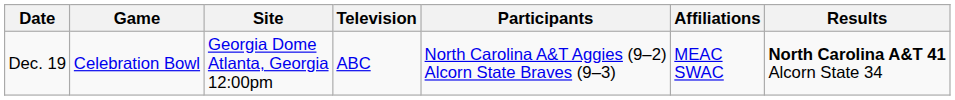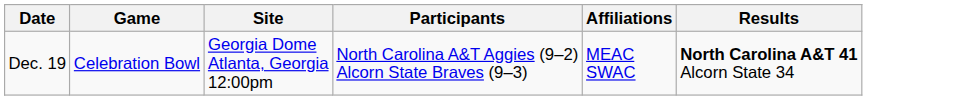 <table class="wikitable" style="font-size:90%;">
 <tr>
 <th>Date</th>
 <th>Game</th>
 <th>Site</th>
-<th>Television</th>
 <th>Participants</th>
 <th>Affiliations</th>
 <th>Results</th>
 </tr>
 <tr>
 <td>Dec. 19</td>
 <td><a href='#'>Celebration Bowl</a></td>
 <td><a href='#'>Georgia Dome</a><br><a href='#'>Atlanta, Georgia</a><br>12:00pm</td>
-<td><a href='#'>ABC</a></td>
 <td><a href='#'>North Carolina A&T Aggies</a> (9–2)<br><a href='#'>Alcorn State Braves</a> (9–3)</td>
 <td><a href='#'>MEAC</a><br><a href='#'>SWAC</a></td>
 <td><strong>North Carolina A&T 41</strong><br>Alcorn State 34</td>
 </tr>
 </table>
